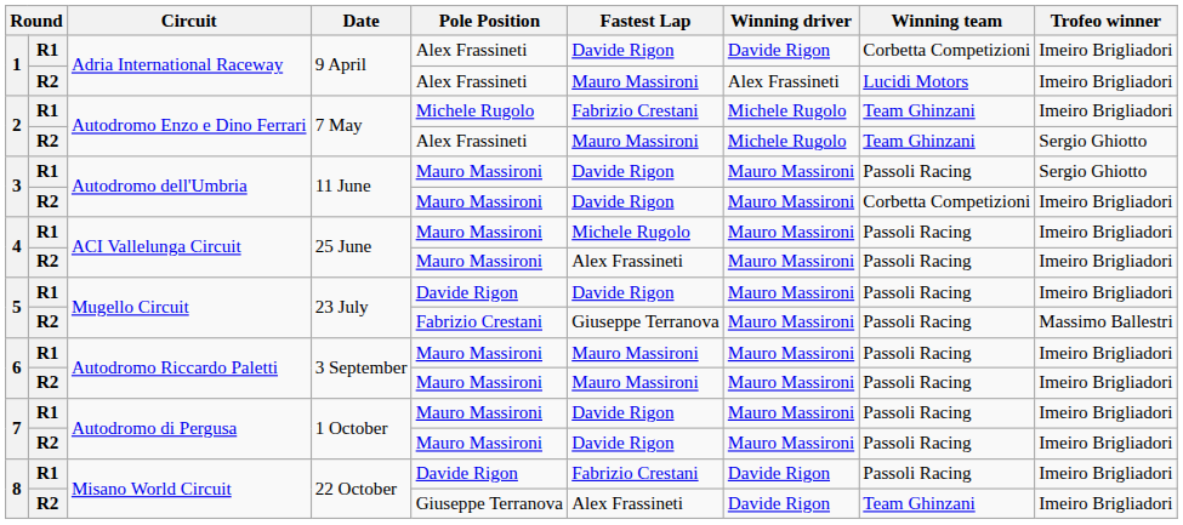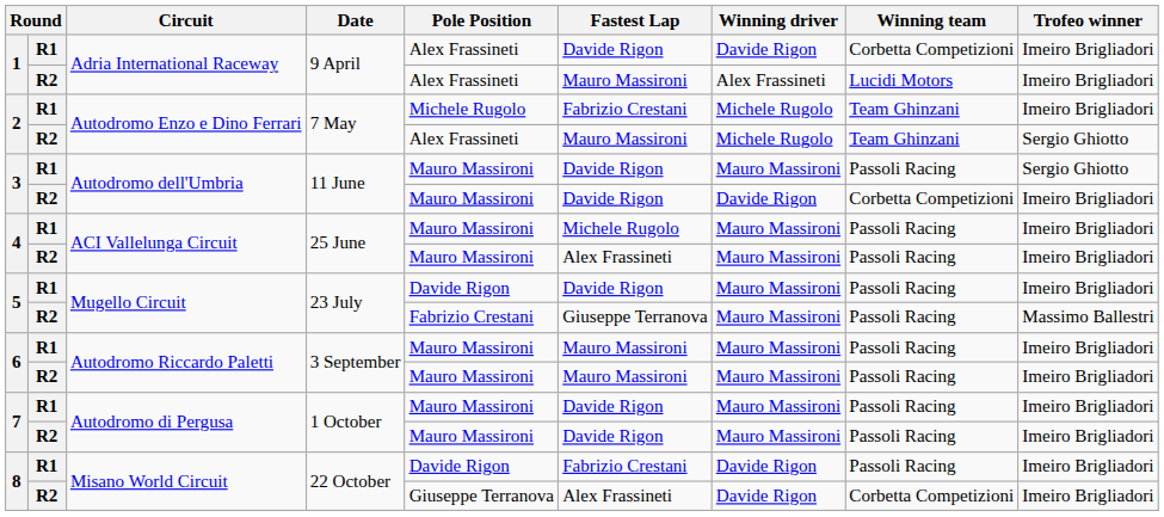 <table class="wikitable" style="font-size: 85%;">
 <tr>
 <th colspan=2>Round</th>
 <th>Circuit</th>
 <th>Date</th>
 <th>Pole Position</th>
 <th>Fastest Lap</th>
 <th>Winning driver</th>
 <th>Winning team</th>
 <th>Trofeo winner</th>
 </tr>
 <tr>
 <th rowspan=2>1</th>
 <th>R1</th>
 <td rowspan=2><a href='#'>Adria International Raceway</a></td>
 <td rowspan=2>9 April</td>
 <td> Alex Frassineti</td>
 <td> <a href='#'>Davide Rigon</a></td>
 <td> <a href='#'>Davide Rigon</a></td>
 <td>Corbetta Competizioni</td>
 <td> Imeiro Brigliadori</td>
 </tr>
 <tr>
 <th>R2</th>
 <td> Alex Frassineti</td>
 <td> <a href='#'>Mauro Massironi</a></td>
 <td> Alex Frassineti</td>
 <td><a href='#'>Lucidi Motors</a></td>
 <td> Imeiro Brigliadori</td>
 </tr>
 <tr>
 <th rowspan=2>2</th>
 <th>R1</th>
 <td rowspan=2 nowrap><a href='#'>Autodromo Enzo e Dino Ferrari</a></td>
 <td rowspan=2>7 May</td>
 <td> <a href='#'>Michele Rugolo</a></td>
 <td> <a href='#'>Fabrizio Crestani</a></td>
 <td> <a href='#'>Michele Rugolo</a></td>
 <td><a href='#'>Team Ghinzani</a></td>
 <td> Imeiro Brigliadori</td>
 </tr>
 <tr>
 <th>R2</th>
 <td> Alex Frassineti</td>
 <td> <a href='#'>Mauro Massironi</a></td>
 <td> <a href='#'>Michele Rugolo</a></td>
 <td><a href='#'>Team Ghinzani</a></td>
 <td> Sergio Ghiotto</td>
 </tr>
 <tr>
 <th rowspan=2>3</th>
 <th>R1</th>
 <td rowspan=2><a href='#'>Autodromo dell'Umbria</a></td>
 <td rowspan=2>11 June</td>
 <td> <a href='#'>Mauro Massironi</a></td>
 <td> <a href='#'>Davide Rigon</a></td>
 <td> <a href='#'>Mauro Massironi</a></td>
 <td>Passoli Racing</td>
 <td> Sergio Ghiotto</td>
 </tr>
 <tr>
 <th>R2</th>
 <td> <a href='#'>Mauro Massironi</a></td>
 <td> <a href='#'>Davide Rigon</a></td>
-<td> <a href='#'>Mauro Massironi</a></td>
+<td> <a href='#'>Davide Rigon</a></td>
 <td>Corbetta Competizioni</td>
 <td> Imeiro Brigliadori</td>
 </tr>
 <tr>
 <th rowspan=2>4</th>
 <th>R1</th>
 <td rowspan=2><a href='#'>ACI Vallelunga Circuit</a></td>
 <td rowspan=2>25 June</td>
 <td> <a href='#'>Mauro Massironi</a></td>
 <td> <a href='#'>Michele Rugolo</a></td>
 <td> <a href='#'>Mauro Massironi</a></td>
 <td>Passoli Racing</td>
 <td> Imeiro Brigliadori</td>
 </tr>
 <tr>
 <th>R2</th>
 <td> <a href='#'>Mauro Massironi</a></td>
 <td> Alex Frassineti</td>
 <td> <a href='#'>Mauro Massironi</a></td>
 <td>Passoli Racing</td>
 <td> Imeiro Brigliadori</td>
 </tr>
 <tr>
 <th rowspan=2>5</th>
 <th>R1</th>
 <td rowspan=2><a href='#'>Mugello Circuit</a></td>
 <td rowspan=2>23 July</td>
 <td> <a href='#'>Davide Rigon</a></td>
 <td> <a href='#'>Davide Rigon</a></td>
 <td> <a href='#'>Mauro Massironi</a></td>
 <td>Passoli Racing</td>
 <td> Imeiro Brigliadori</td>
 </tr>
 <tr>
 <th>R2</th>
 <td> <a href='#'>Fabrizio Crestani</a></td>
 <td nowrap> Giuseppe Terranova</td>
 <td> <a href='#'>Mauro Massironi</a></td>
 <td>Passoli Racing</td>
 <td nowrap> Massimo Ballestri</td>
 </tr>
 <tr>
 <th rowspan=2>6</th>
 <th>R1</th>
 <td rowspan=2><a href='#'>Autodromo Riccardo Paletti</a></td>
 <td rowspan=2 nowrap>3 September</td>
 <td nowrap> <a href='#'>Mauro Massironi</a></td>
 <td nowrap> <a href='#'>Mauro Massironi</a></td>
 <td nowrap> <a href='#'>Mauro Massironi</a></td>
 <td nowrap>Passoli Racing</td>
 <td nowrap> Imeiro Brigliadori</td>
 </tr>
 <tr>
 <th>R2</th>
 <td> <a href='#'>Mauro Massironi</a></td>
 <td> <a href='#'>Mauro Massironi</a></td>
 <td> <a href='#'>Mauro Massironi</a></td>
 <td>Passoli Racing</td>
 <td> Imeiro Brigliadori</td>
 </tr>
 <tr>
 <th rowspan=2>7</th>
 <th>R1</th>
 <td rowspan=2><a href='#'>Autodromo di Pergusa</a></td>
 <td rowspan=2>1 October</td>
 <td> <a href='#'>Mauro Massironi</a></td>
 <td> <a href='#'>Davide Rigon</a></td>
 <td> <a href='#'>Mauro Massironi</a></td>
 <td>Passoli Racing</td>
 <td> Imeiro Brigliadori</td>
 </tr>
 <tr>
 <th>R2</th>
 <td> <a href='#'>Mauro Massironi</a></td>
 <td> <a href='#'>Davide Rigon</a></td>
 <td> <a href='#'>Mauro Massironi</a></td>
 <td>Passoli Racing</td>
 <td> Imeiro Brigliadori</td>
 </tr>
 <tr>
 <th rowspan=2>8</th>
 <th>R1</th>
 <td rowspan=2><a href='#'>Misano World Circuit</a></td>
 <td rowspan=2>22 October</td>
 <td> <a href='#'>Davide Rigon</a></td>
 <td> <a href='#'>Fabrizio Crestani</a></td>
 <td> <a href='#'>Davide Rigon</a></td>
 <td>Passoli Racing</td>
 <td> Imeiro Brigliadori</td>
 </tr>
 <tr>
 <th>R2</th>
 <td nowrap> Giuseppe Terranova</td>
 <td> Alex Frassineti</td>
 <td> <a href='#'>Davide Rigon</a></td>
-<td><a href='#'>Team Ghinzani</a></td>
+<td nowrap>Corbetta Competizioni</td>
 <td> Imeiro Brigliadori</td>
 </tr>
 </table>
